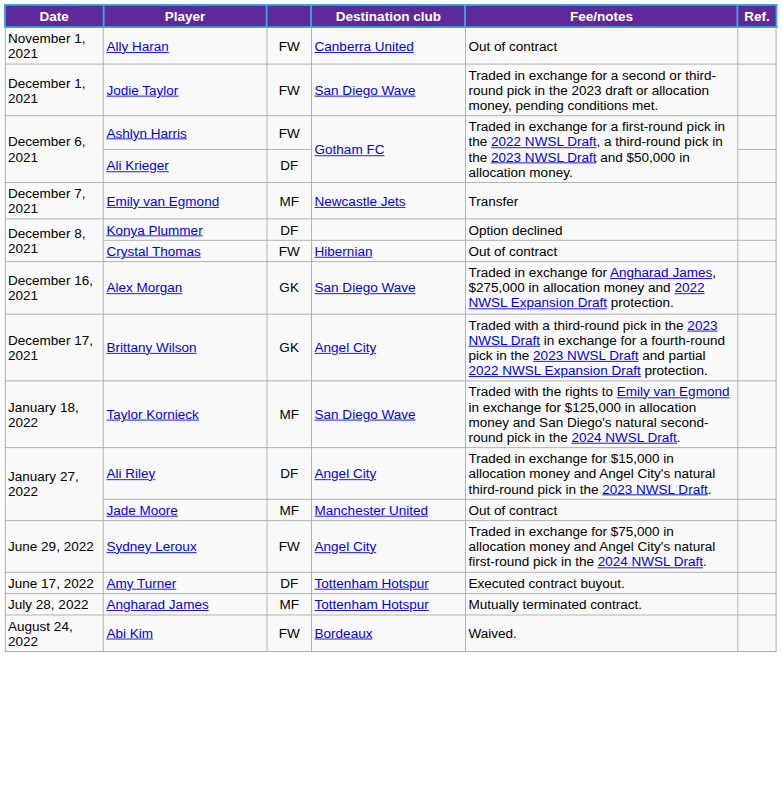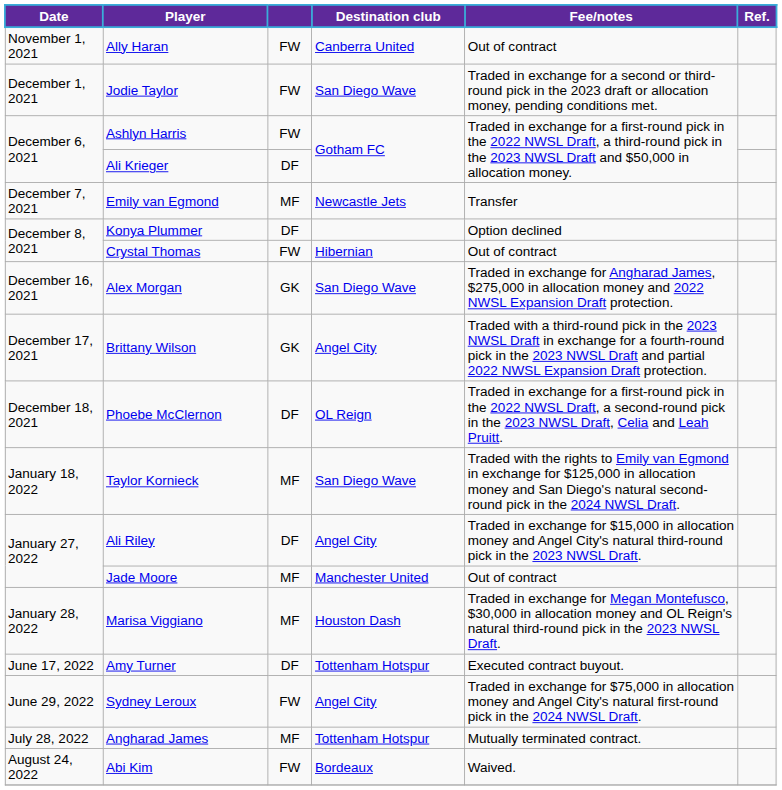 <table class="wikitable" style="text-align:left; font-size:95%;">
 <tr>
 <th style="background:#5E299A; color:white; border:2px solid #3aadd9; width:125px;">Date</th>
 <th style="background:#5E299A; color:white; border:2px solid #3aadd9; width:250px;">Player</th>
 <th style="background:#5E299A; color:white; border:2px solid #3aadd9; width:55px;"></th>
 <th style="background:#5E299A; color:white; border:2px solid #3aadd9; width:220px;">Destination club</th>
 <th style="background:#5E299A; color:white; border:2px solid #3aadd9; width:450px;">Fee/notes</th>
 <th style="background:#5E299A; color:white; border:2px solid #3aadd9; width:40px;">Ref.</th>
 </tr>
 <tr>
 <td>November 1, 2021</td>
 <td> <a href='#'>Ally Haran</a></td>
 <td style="text-align: center;">FW</td>
 <td> <a href='#'>Canberra United</a></td>
 <td>Out of contract</td>
 <td></td>
 </tr>
 <tr>
 <td>December 1, 2021</td>
 <td> <a href='#'>Jodie Taylor</a></td>
 <td style="text-align: center;">FW</td>
 <td> <a href='#'>San Diego Wave</a></td>
 <td>Traded in exchange for a second or third-round pick in the 2023 draft or allocation money, pending conditions met.</td>
 <td></td>
 </tr>
 <tr>
 <td rowspan="2">December 6, 2021</td>
 <td> <a href='#'>Ashlyn Harris</a></td>
 <td style="text-align: center;">FW</td>
 <td rowspan="2"> <a href='#'>Gotham FC</a></td>
 <td rowspan="2">Traded in exchange for a first-round pick in the <a href='#'>2022 NWSL Draft</a>, a third-round pick in the <a href='#'>2023 NWSL Draft</a> and $50,000 in allocation money.</td>
 <td></td>
 </tr>
 <tr>
 <td> <a href='#'>Ali Krieger</a></td>
 <td style="text-align: center;">DF</td>
 <td></td>
 </tr>
 <tr>
 <td>December 7, 2021</td>
 <td> <a href='#'>Emily van Egmond</a></td>
 <td style="text-align: center;">MF</td>
 <td> <a href='#'>Newcastle Jets</a></td>
 <td>Transfer</td>
 <td></td>
 </tr>
 <tr>
 <td rowspan="2">December 8, 2021</td>
 <td> <a href='#'>Konya Plummer</a></td>
 <td style="text-align: center;">DF</td>
 <td></td>
 <td>Option declined</td>
 <td></td>
 </tr>
 <tr>
 <td> <a href='#'>Crystal Thomas</a></td>
 <td style="text-align: center;">FW</td>
 <td> <a href='#'>Hibernian</a></td>
 <td>Out of contract</td>
 <td></td>
 </tr>
 <tr>
 <td>December 16, 2021</td>
 <td> <a href='#'>Alex Morgan</a></td>
 <td style="text-align: center;">GK</td>
 <td> <a href='#'>San Diego Wave</a></td>
 <td>Traded in exchange for <a href='#'>Angharad James</a>, $275,000 in allocation money and <a href='#'>2022 NWSL Expansion Draft</a> protection.</td>
 <td></td>
 </tr>
 <tr>
 <td>December 17, 2021</td>
 <td> <a href='#'>Brittany Wilson</a></td>
 <td style="text-align: center;">GK</td>
 <td> <a href='#'>Angel City</a></td>
 <td>Traded with a third-round pick in the <a href='#'>2023 NWSL Draft</a> in exchange for a fourth-round pick in the <a href='#'>2023 NWSL Draft</a> and partial <a href='#'>2022 NWSL Expansion Draft</a> protection.</td>
 <td></td>
 </tr>
 <tr>
+<td>December 18, 2021</td>
+<td> <a href='#'>Phoebe McClernon</a></td>
+<td style="text-align: center;">DF</td>
+<td> <a href='#'>OL Reign</a></td>
+<td>Traded in exchange for a first-round pick in the <a href='#'>2022 NWSL Draft</a>, a second-round pick in the <a href='#'>2023 NWSL Draft</a>, <a href='#'>Celia</a> and <a href='#'>Leah Pruitt</a>.</td>
+<td></td>
+</tr>
+<tr>
 <td>January 18, 2022</td>
 <td> <a href='#'>Taylor Kornieck</a></td>
 <td style="text-align: center;">MF</td>
 <td> <a href='#'>San Diego Wave</a></td>
 <td>Traded with the rights to <a href='#'>Emily van Egmond</a> in exchange for $125,000 in allocation money and San Diego's natural second-round pick in the <a href='#'>2024 NWSL Draft</a>.</td>
 <td></td>
 </tr>
 <tr>
 <td rowspan="2">January 27, 2022</td>
 <td> <a href='#'>Ali Riley</a></td>
 <td style="text-align: center;">DF</td>
 <td> <a href='#'>Angel City</a></td>
 <td>Traded in exchange for $15,000 in allocation money and Angel City's natural third-round pick in the <a href='#'>2023 NWSL Draft</a>.</td>
 <td></td>
 </tr>
 <tr>
 <td> <a href='#'>Jade Moore</a></td>
 <td style="text-align: center;">MF</td>
 <td> <a href='#'>Manchester United</a></td>
 <td>Out of contract</td>
 <td></td>
 </tr>
 <tr>
-<td>June 29, 2022</td>
-<td> <a href='#'>Sydney Leroux</a></td>
-<td style="text-align: center;">FW</td>
-<td> <a href='#'>Angel City</a></td>
-<td>Traded in exchange for $75,000 in allocation money and Angel City's natural first-round pick in the <a href='#'>2024 NWSL Draft</a>.</td>
+<td>January 28, 2022</td>
+<td> <a href='#'>Marisa Viggiano</a></td>
+<td style="text-align: center;">MF</td>
+<td> <a href='#'>Houston Dash</a></td>
+<td>Traded in exchange for <a href='#'>Megan Montefusco</a>, $30,000 in allocation money and OL Reign's natural third-round pick in the <a href='#'>2023 NWSL Draft</a>.</td>
 <td></td>
 </tr>
 <tr>
 <td>June 17, 2022</td>
 <td> <a href='#'>Amy Turner</a></td>
 <td style="text-align: center;">DF</td>
 <td> <a href='#'>Tottenham Hotspur</a></td>
 <td>Executed contract buyout.</td>
+<td></td>
+</tr>
+<tr>
+<td>June 29, 2022</td>
+<td> <a href='#'>Sydney Leroux</a></td>
+<td style="text-align: center;">FW</td>
+<td> <a href='#'>Angel City</a></td>
+<td>Traded in exchange for $75,000 in allocation money and Angel City's natural first-round pick in the <a href='#'>2024 NWSL Draft</a>.</td>
 <td></td>
 </tr>
 <tr>
 <td>July 28, 2022</td>
 <td> <a href='#'>Angharad James</a></td>
 <td style="text-align: center;">MF</td>
 <td> <a href='#'>Tottenham Hotspur</a></td>
 <td>Mutually terminated contract.</td>
 <td></td>
 </tr>
 <tr>
 <td>August 24, 2022</td>
 <td> <a href='#'>Abi Kim</a></td>
 <td style="text-align: center;">FW</td>
 <td> <a href='#'>Bordeaux</a></td>
 <td>Waived.</td>
 <td></td>
 </tr>
 <tr>
 </tr>
 </table>
